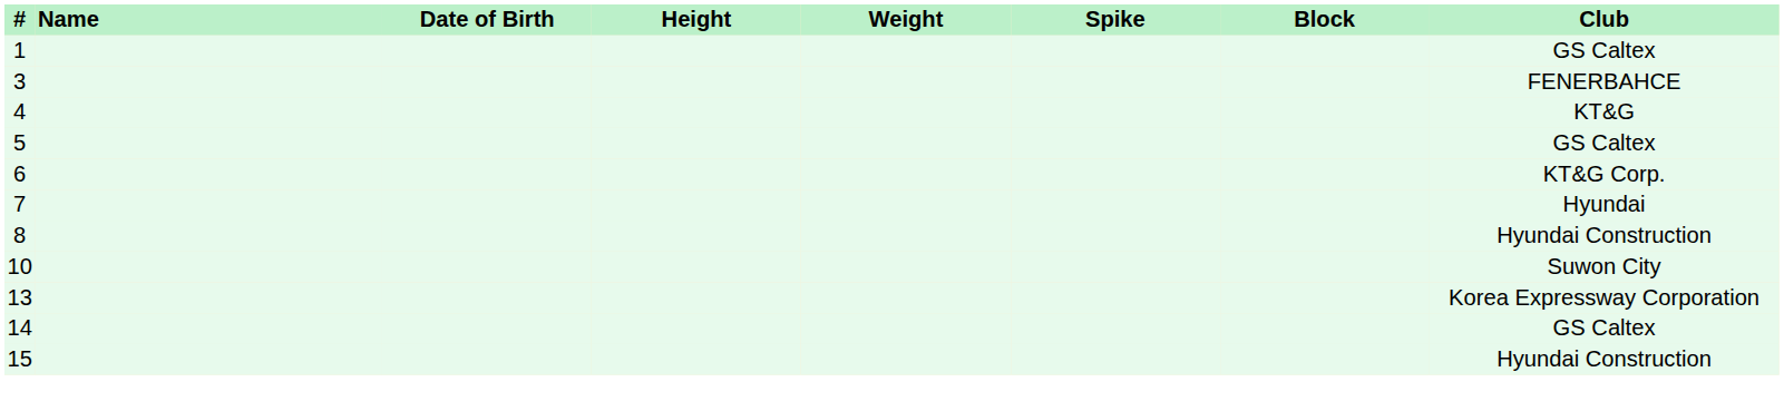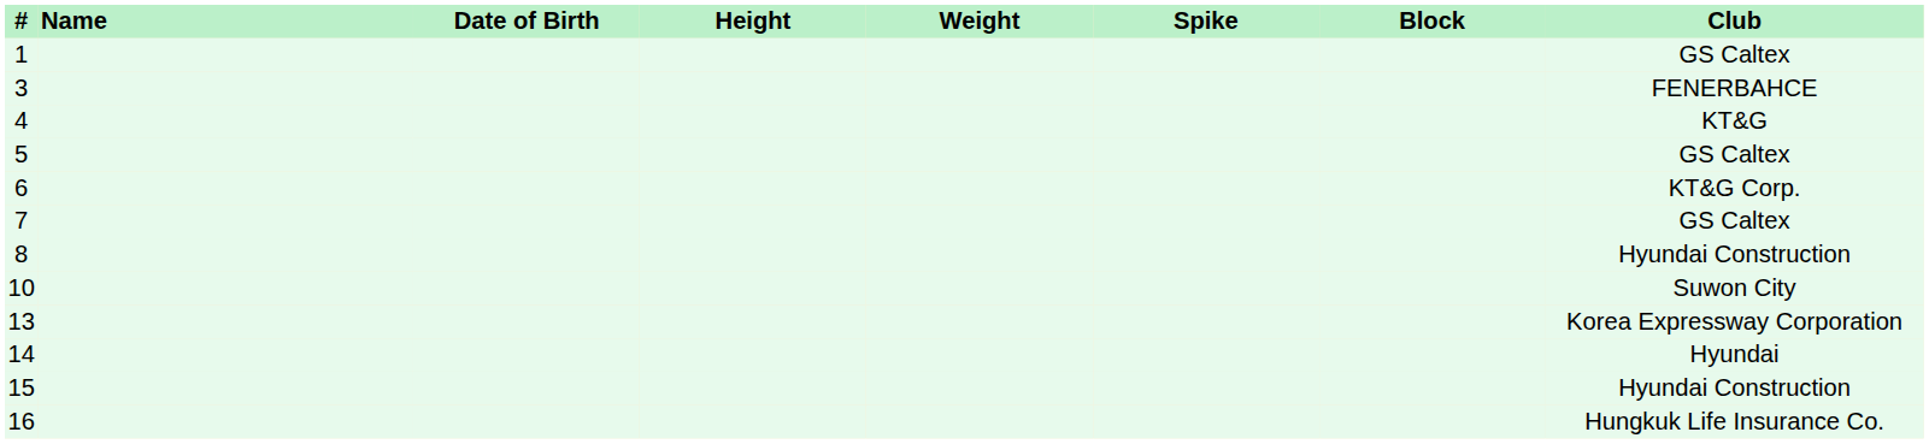 <table border=0 cellpadding=2 cellspacing=0  |- bgcolor=#FFECCE style=text-align:center; font-size:90%; width=100%>
 <tr bgcolor=#BBF0C9>
 <th>#</th>
 <th align=left width=20%>Name</th>
 <th width=12%>Date of Birth</th>
 <th width=12%>Height</th>
 <th width=12%>Weight</th>
 <th width=12%>Spike</th>
 <th width=12%>Block</th>
 <th width=20%>Club</th>
 </tr>
 <tr bgcolor=#E7FAEC>
 <td>1</td>
 <td align=left></td>
 <td align=right></td>
 <td></td>
 <td></td>
 <td></td>
 <td></td>
 <td>GS Caltex</td>
 </tr>
 <tr bgcolor=#E7FAEC>
 <td>3</td>
 <td align=left></td>
 <td align=right></td>
 <td></td>
 <td></td>
 <td></td>
 <td></td>
 <td>FENERBAHCE</td>
 </tr>
 <tr bgcolor=#E7FAEC>
 <td>4</td>
 <td align=left></td>
 <td align=right></td>
 <td></td>
 <td></td>
 <td></td>
 <td></td>
 <td>KT&G</td>
 </tr>
 <tr bgcolor=#E7FAEC>
 <td>5</td>
 <td align=left></td>
 <td align=right></td>
 <td></td>
 <td></td>
 <td></td>
 <td></td>
 <td>GS Caltex</td>
 </tr>
 <tr bgcolor=#E7FAEC>
 <td>6</td>
 <td align=left></td>
 <td align=right></td>
 <td></td>
 <td></td>
 <td></td>
 <td></td>
 <td>KT&G Corp.</td>
 </tr>
 <tr bgcolor=#E7FAEC>
 <td>7</td>
 <td align=left></td>
 <td align=right></td>
 <td></td>
 <td></td>
 <td></td>
 <td></td>
-<td>Hyundai</td>
+<td>GS Caltex</td>
 </tr>
 <tr bgcolor=#E7FAEC>
 <td>8</td>
 <td align=left></td>
 <td align=right></td>
 <td></td>
 <td></td>
 <td></td>
 <td></td>
 <td>Hyundai Construction</td>
 </tr>
 <tr bgcolor=#E7FAEC>
 <td>10</td>
 <td align=left></td>
 <td align=right></td>
 <td></td>
 <td></td>
 <td></td>
 <td></td>
 <td>Suwon City</td>
 </tr>
 <tr bgcolor=#E7FAEC>
 <td>13</td>
 <td align=left></td>
 <td align=right></td>
 <td></td>
 <td></td>
 <td></td>
 <td></td>
 <td>Korea Expressway Corporation</td>
 </tr>
 <tr bgcolor=#E7FAEC>
 <td>14</td>
 <td align=left></td>
 <td align=right></td>
 <td></td>
 <td></td>
 <td></td>
 <td></td>
-<td>GS Caltex</td>
+<td>Hyundai</td>
 </tr>
 <tr bgcolor=#E7FAEC>
 <td>15</td>
 <td align=left></td>
 <td align=right></td>
 <td></td>
 <td></td>
 <td></td>
 <td></td>
 <td>Hyundai Construction</td>
 </tr>
+<tr bgcolor=#E7FAEC>
+<td>16</td>
+<td align=left></td>
+<td align=right></td>
+<td></td>
+<td></td>
+<td></td>
+<td></td>
+<td>Hungkuk Life Insurance Co.</td>
+</tr>
 </table>
